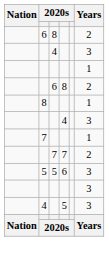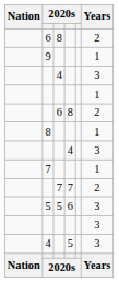 <table class="wikitable" style="text-align:center; font-size:90%;">
 <tr>
 <th rowspan=2>Nation</th>
 <th colspan=4>2020s</th>
 <th rowspan=2>Years</th>
 </tr>
 <tr>
 <th></th>
 <th></th>
 <th></th>
 <th></th>
 </tr>
 <tr>
 <td align=left></td>
 <td>6</td>
 <td>8</td>
 <td></td>
 <td></td>
 <td>2</td>
+</tr>
+<tr>
+<td align=left></td>
+<td>9</td>
+<td></td>
+<td></td>
+<td></td>
+<td>1</td>
 </tr>
 <tr>
 <td align=left></td>
 <td></td>
 <td>4</td>
 <td></td>
 <td></td>
 <td>3</td>
 </tr>
 <tr>
 <td align=left></td>
 <td></td>
 <td></td>
 <td></td>
 <td></td>
 <td>1</td>
 </tr>
 <tr>
 <td align=left></td>
 <td></td>
 <td>6</td>
 <td>8</td>
 <td></td>
 <td>2</td>
 </tr>
 <tr>
 <td align=left></td>
 <td>8</td>
 <td></td>
 <td></td>
 <td></td>
 <td>1</td>
 </tr>
 <tr>
 <td align=left></td>
 <td></td>
 <td></td>
 <td>4</td>
 <td></td>
 <td>3</td>
 </tr>
 <tr>
 <td align=left></td>
 <td>7</td>
 <td></td>
 <td></td>
 <td></td>
 <td>1</td>
 </tr>
 <tr>
 <td align=left></td>
 <td></td>
 <td>7</td>
 <td>7</td>
 <td></td>
 <td>2</td>
 </tr>
 <tr>
 <td align=left></td>
 <td>5</td>
 <td>5</td>
 <td>6</td>
 <td></td>
 <td>3</td>
 </tr>
 <tr>
 <td align=left></td>
 <td></td>
 <td></td>
 <td></td>
 <td></td>
 <td>3</td>
 </tr>
 <tr>
 <td align=left></td>
 <td>4</td>
 <td></td>
 <td>5</td>
 <td></td>
 <td>3</td>
 </tr>
 <tr>
 <th rowspan=2>Nation</th>
 <th></th>
 <th></th>
 <th></th>
 <th></th>
 <th rowspan=2>Years</th>
 </tr>
 <tr>
 <th colspan=4>2020s</th>
 </tr>
 </table>
